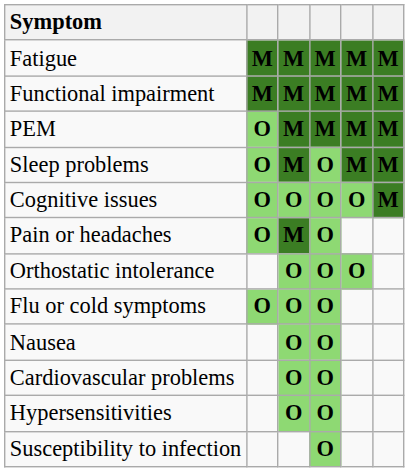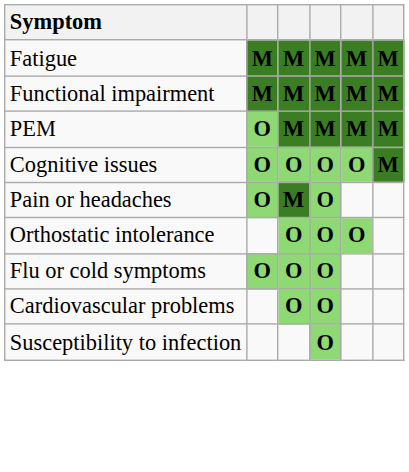 <table class="wikitable floatright">
 <tr>
 <th style="text-align: left; font-weight: normal;"><strong>Symptom</strong> </th>
 <th></th>
 <th></th>
 <th></th>
 <th></th>
 <th></th>
 </tr>
 <tr>
 <td>Fatigue</td>
 <td style="background: #3B7D23; text-align: center;"><span><strong>M</strong></span></td>
 <td style="background: #3B7D23; text-align: center;"><span><strong>M</strong></span></td>
 <td style="background: #3B7D23; text-align: center;"><span><strong>M</strong></span></td>
 <td style="background: #3B7D23; text-align: center;"><span><strong>M</strong></span></td>
 <td style="background: #3B7D23; text-align: center;"><span><strong>M</strong></span></td>
 </tr>
 <tr>
 <td>Functional impairment</td>
 <td style="background: #3B7D23; text-align: center;"><span><strong>M</strong></span></td>
 <td style="background: #3B7D23; text-align: center;"><span><strong>M</strong></span></td>
 <td style="background: #3B7D23; text-align: center;"><span><strong>M</strong></span></td>
 <td style="background: #3B7D23; text-align: center;"><span><strong>M</strong></span></td>
 <td style="background: #3B7D23; text-align: center;"><span><strong>M</strong></span></td>
 </tr>
 <tr>
 <td>PEM</td>
 <td style="background: #8ED973; text-align: center;"><strong>O</strong></td>
 <td style="background: #3B7D23; text-align: center;"><span><strong>M</strong></span></td>
 <td style="background: #3B7D23; text-align: center;"><span><strong>M</strong></span></td>
-<td style="background: #3B7D23; text-align: center;"><span><strong>M</strong></span></td>
-<td style="background: #3B7D23; text-align: center;"><span><strong>M</strong></span></td>
-</tr>
-<tr>
-<td>Sleep problems</td>
-<td style="background: #8ED973; text-align: center;"><strong>O</strong></td>
-<td style="background: #3B7D23; text-align: center;"><span><strong>M</strong></span></td>
-<td style="background: #8ED973; text-align: center;"><strong>O</strong></td>
 <td style="background: #3B7D23; text-align: center;"><span><strong>M</strong></span></td>
 <td style="background: #3B7D23; text-align: center;"><span><strong>M</strong></span></td>
 </tr>
 <tr>
 <td>Cognitive issues</td>
 <td style="background: #8ED973; text-align: center;"><strong>O</strong></td>
 <td style="background: #8ED973; text-align: center;"><strong>O</strong></td>
 <td style="background: #8ED973; text-align: center;"><strong>O</strong></td>
 <td style="background: #8ED973; text-align: center;"><strong>O</strong></td>
 <td style="background: #3B7D23; text-align: center;"><span><strong>M</strong></span></td>
 </tr>
 <tr>
 <td>Pain or headaches</td>
 <td style="background: #8ED973; text-align: center;"><strong>O</strong></td>
 <td style="background: #3B7D23; text-align: center;"><span><strong>M</strong></span></td>
 <td style="background: #8ED973; text-align: center;"><strong>O</strong></td>
 <td></td>
 <td></td>
 </tr>
 <tr>
 <td>Orthostatic intolerance</td>
 <td></td>
 <td style="background: #8ED973; text-align: center;"><strong>O</strong></td>
 <td style="background: #8ED973; text-align: center;"><strong>O</strong></td>
 <td style="background: #8ED973; text-align: center;"><strong>O</strong></td>
 <td></td>
 </tr>
 <tr>
 <td>Flu or cold symptoms</td>
 <td style="background: #8ED973; text-align: center;"><strong>O</strong></td>
 <td style="background: #8ED973; text-align: center;"><strong>O</strong></td>
 <td style="background: #8ED973; text-align: center;"><strong>O</strong></td>
 <td></td>
 <td></td>
 </tr>
 <tr>
-<td>Nausea</td>
-<td></td>
-<td style="background: #8ED973; text-align: center;"><strong>O</strong></td>
-<td style="background: #8ED973; text-align: center;"><strong>O</strong></td>
-<td></td>
-<td></td>
-</tr>
-<tr>
 <td>Cardiovascular problems</td>
-<td></td>
-<td style="background: #8ED973; text-align: center;"><strong>O</strong></td>
-<td style="background: #8ED973; text-align: center;"><strong>O</strong></td>
-<td></td>
-<td></td>
-</tr>
-<tr>
-<td>Hypersensitivities</td>
 <td></td>
 <td style="background: #8ED973; text-align: center;"><strong>O</strong></td>
 <td style="background: #8ED973; text-align: center;"><strong>O</strong></td>
 <td></td>
 <td></td>
 </tr>
 <tr>
 <td>Susceptibility to infection</td>
 <td></td>
 <td></td>
 <td style="background: #8ED973; text-align: center;"><strong>O</strong></td>
 <td></td>
 <td></td>
 </tr>
 </table>
